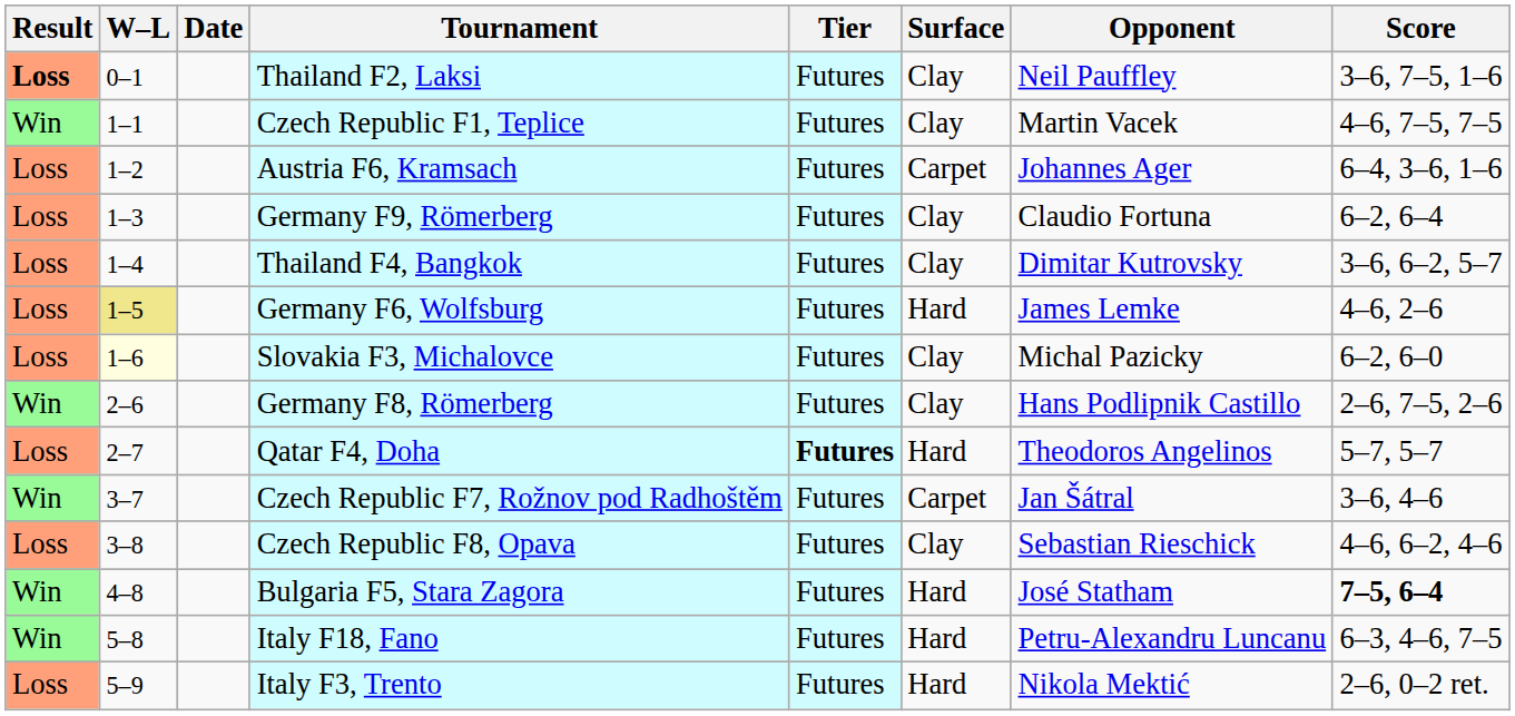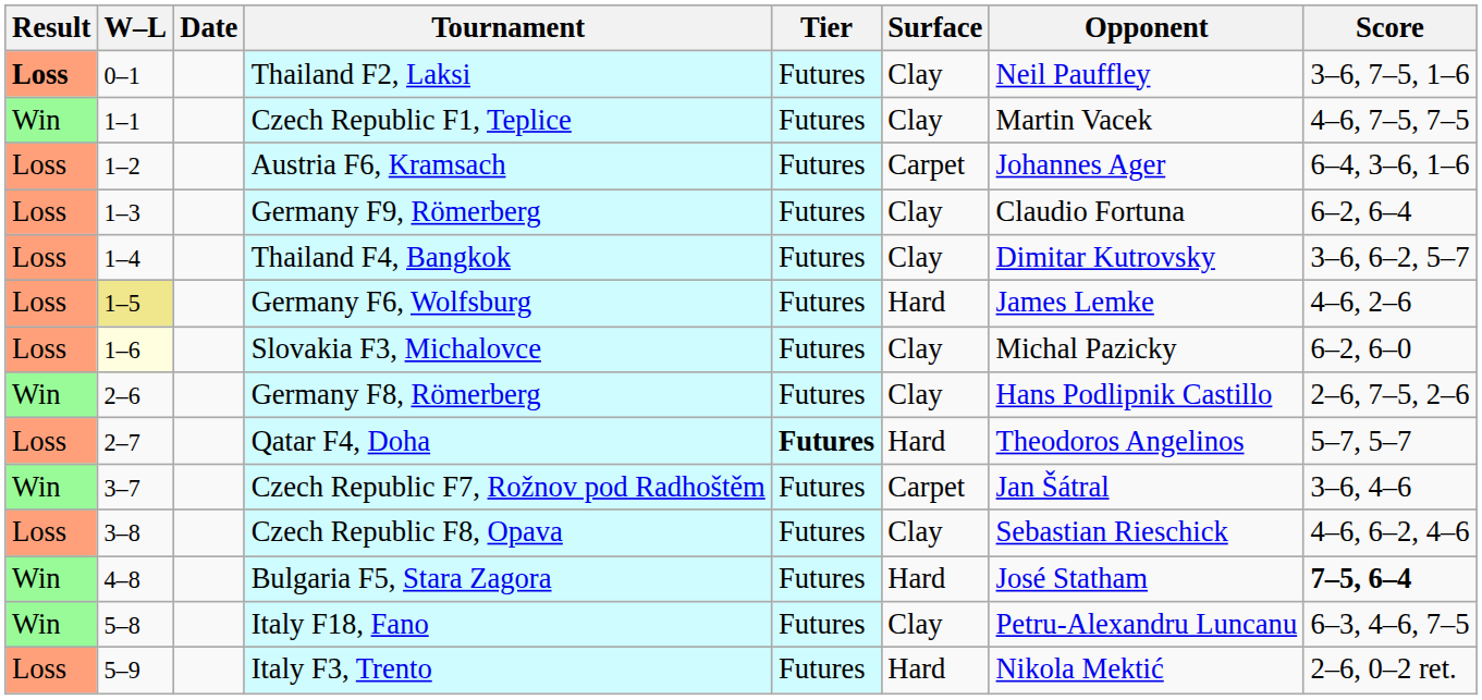 <table class="sortable wikitable">
 <tr>
 <th>Result</th>
 <th class=unsortable>W–L</th>
 <th>Date</th>
 <th>Tournament</th>
 <th>Tier</th>
 <th>Surface</th>
 <th>Opponent</th>
 <th class=unsortable>Score</th>
 </tr>
 <tr>
 <td bgcolor=FFA07A><strong>Loss</strong></td>
 <td><small>0–1</small></td>
 <td></td>
 <td style=background:#cffcff>Thailand F2, <a href='#'>Laksi</a></td>
 <td style=background:#cffcff>Futures</td>
 <td>Clay</td>
 <td> <a href='#'>Neil Pauffley</a></td>
 <td>3–6, 7–5, 1–6</td>
 </tr>
 <tr>
 <td bgcolor=98FB98>Win</td>
 <td><small>1–1</small></td>
 <td></td>
 <td style=background:#cffcff>Czech Republic F1, <a href='#'>Teplice</a></td>
 <td style=background:#cffcff>Futures</td>
 <td>Clay</td>
 <td> Martin Vacek</td>
 <td>4–6, 7–5, 7–5</td>
 </tr>
 <tr>
 <td bgcolor=FFA07A>Loss</td>
 <td><small>1–2</small></td>
 <td></td>
 <td style=background:#cffcff>Austria F6, <a href='#'>Kramsach</a></td>
 <td style=background:#cffcff>Futures</td>
 <td>Carpet</td>
 <td> <a href='#'>Johannes Ager</a></td>
 <td>6–4, 3–6, 1–6</td>
 </tr>
 <tr>
 <td bgcolor=FFA07A>Loss</td>
 <td><small>1–3</small></td>
 <td></td>
 <td style=background:#cffcff>Germany F9, <a href='#'>Römerberg</a></td>
 <td style=background:#cffcff>Futures</td>
 <td>Clay</td>
 <td> Claudio Fortuna</td>
 <td>6–2, 6–4</td>
 </tr>
 <tr>
 <td bgcolor=FFA07A>Loss</td>
 <td><small>1–4</small></td>
 <td></td>
 <td style=background:#cffcff>Thailand F4, <a href='#'>Bangkok</a></td>
 <td style=background:#cffcff>Futures</td>
 <td>Clay</td>
 <td> <a href='#'>Dimitar Kutrovsky</a></td>
 <td>3–6, 6–2, 5–7</td>
 </tr>
 <tr>
 <td bgcolor=FFA07A>Loss</td>
 <td style="background: khaki;"><small>1–5</small></td>
 <td></td>
 <td style=background:#cffcff>Germany F6, <a href='#'>Wolfsburg</a></td>
 <td style=background:#cffcff>Futures</td>
 <td>Hard</td>
 <td> <a href='#'>James Lemke</a></td>
 <td>4–6, 2–6</td>
 </tr>
 <tr>
 <td bgcolor=FFA07A>Loss</td>
 <td style="background: lightyellow;"><small>1–6</small></td>
 <td></td>
 <td style=background:#cffcff>Slovakia F3, <a href='#'>Michalovce</a></td>
 <td style=background:#cffcff>Futures</td>
 <td>Clay</td>
 <td> Michal Pazicky</td>
 <td>6–2, 6–0</td>
 </tr>
 <tr>
 <td bgcolor=98FB98>Win</td>
 <td><small>2–6</small></td>
 <td></td>
 <td style=background:#cffcff>Germany F8, <a href='#'>Römerberg</a></td>
 <td style=background:#cffcff>Futures</td>
 <td>Clay</td>
 <td> <a href='#'>Hans Podlipnik Castillo</a></td>
 <td>2–6, 7–5, 2–6</td>
 </tr>
 <tr>
 <td bgcolor=FFA07A>Loss</td>
 <td><small>2–7</small></td>
 <td></td>
 <td style=background:#cffcff>Qatar F4, <a href='#'>Doha</a></td>
 <td style=background:#cffcff><strong>Futures</strong></td>
 <td>Hard</td>
 <td> <a href='#'>Theodoros Angelinos</a></td>
 <td>5–7, 5–7</td>
 </tr>
 <tr>
 <td bgcolor=98FB98>Win</td>
 <td><small>3–7</small></td>
 <td></td>
 <td style=background:#cffcff>Czech Republic F7, <a href='#'>Rožnov pod Radhoštěm</a></td>
 <td style=background:#cffcff>Futures</td>
 <td>Carpet</td>
 <td> <a href='#'>Jan Šátral</a></td>
 <td>3–6, 4–6</td>
 </tr>
 <tr>
 <td bgcolor=FFA07A>Loss</td>
 <td><small>3–8</small></td>
 <td></td>
 <td style=background:#cffcff>Czech Republic F8, <a href='#'>Opava</a></td>
 <td style=background:#cffcff>Futures</td>
 <td>Clay</td>
 <td> <a href='#'>Sebastian Rieschick</a></td>
 <td>4–6, 6–2, 4–6</td>
 </tr>
 <tr>
 <td bgcolor=98FB98>Win</td>
 <td><small>4–8</small></td>
 <td></td>
 <td style=background:#cffcff>Bulgaria F5, <a href='#'>Stara Zagora</a></td>
 <td style=background:#cffcff>Futures</td>
 <td>Hard</td>
 <td> <a href='#'>José Statham</a></td>
 <td><strong>7–5, 6–4</strong></td>
 </tr>
 <tr>
 <td bgcolor=98FB98>Win</td>
 <td><small>5–8</small></td>
 <td></td>
 <td style=background:#cffcff>Italy F18, <a href='#'>Fano</a></td>
 <td style=background:#cffcff>Futures</td>
-<td>Hard</td>
+<td>Clay</td>
 <td> <a href='#'>Petru-Alexandru Luncanu</a></td>
 <td>6–3, 4–6, 7–5</td>
 </tr>
 <tr>
 <td bgcolor=FFA07A>Loss</td>
 <td><small>5–9</small></td>
 <td></td>
 <td style=background:#cffcff>Italy F3, <a href='#'>Trento</a></td>
 <td style=background:#cffcff>Futures</td>
 <td>Hard</td>
 <td> <a href='#'>Nikola Mektić</a></td>
 <td>2–6, 0–2 ret.</td>
 </tr>
 </table>
